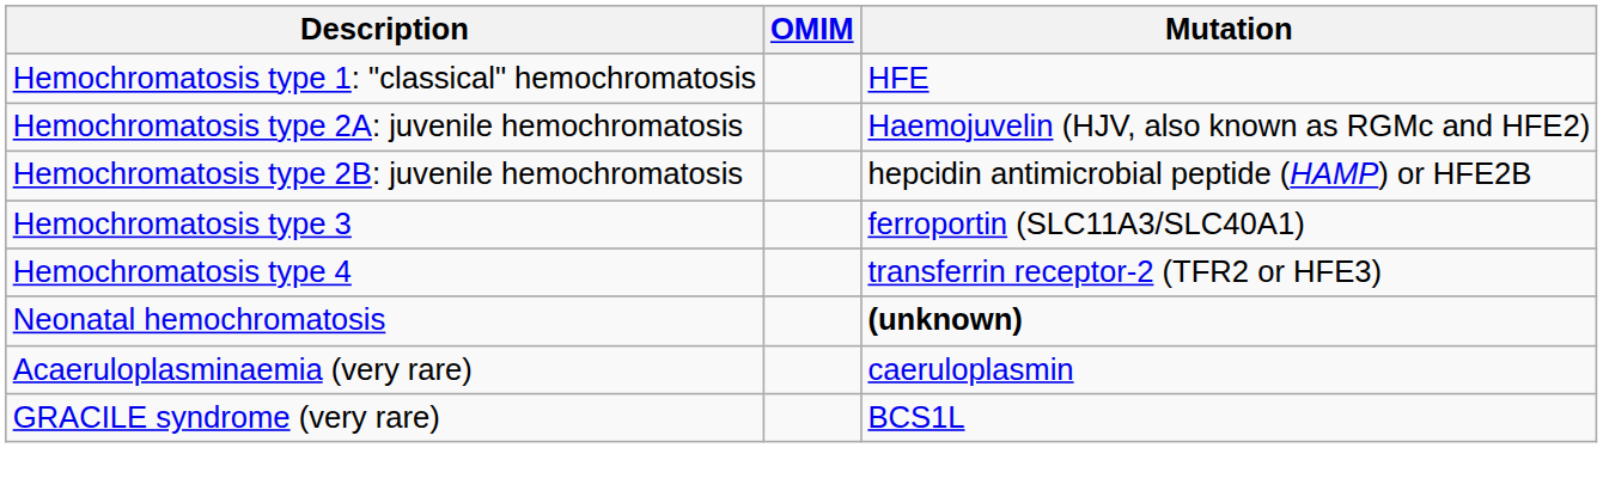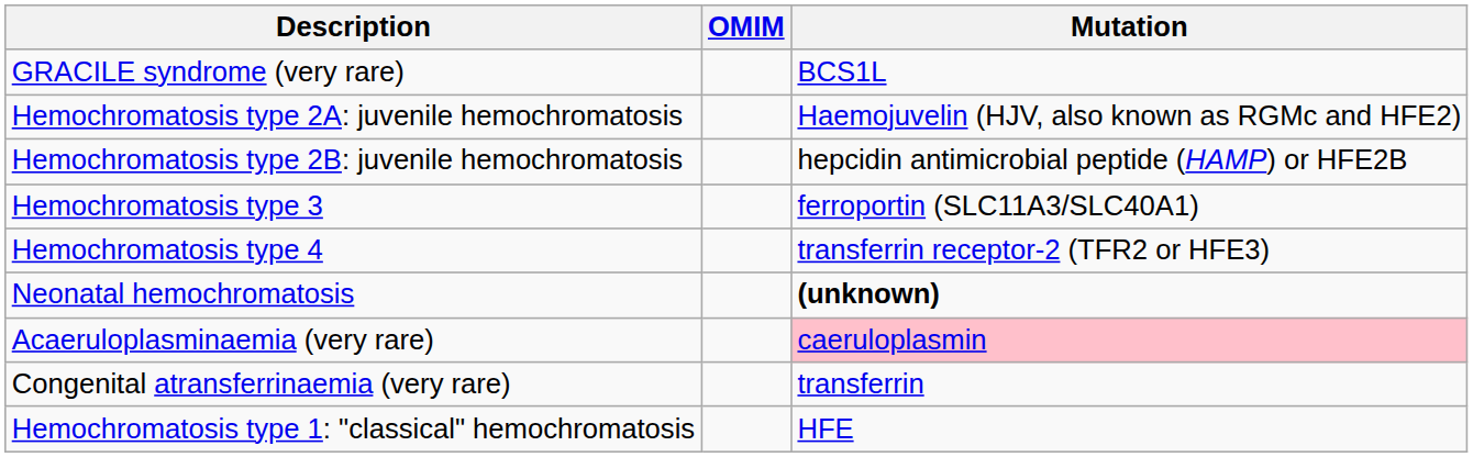 <table class="wikitable">
 <tr>
 <th>Description</th>
 <th><a href='#'>OMIM</a></th>
 <th>Mutation</th>
 </tr>
 <tr>
-<td><a href='#'>Hemochromatosis type 1</a>: "classical" hemochromatosis</td>
+<td><a href='#'>GRACILE syndrome</a> (very rare)</td>
 <td></td>
-<td><a href='#'>HFE</a></td>
+<td><a href='#'>BCS1L</a></td>
 </tr>
 <tr>
 <td><a href='#'>Hemochromatosis type 2A</a>: juvenile hemochromatosis</td>
 <td></td>
 <td><a href='#'>Haemojuvelin</a> (HJV, also known as RGMc and HFE2)</td>
 </tr>
 <tr>
 <td><a href='#'>Hemochromatosis type 2B</a>: juvenile hemochromatosis</td>
 <td></td>
 <td>hepcidin antimicrobial peptide (<em><a href='#'>HAMP</a></em>) or HFE2B</td>
 </tr>
 <tr>
 <td><a href='#'>Hemochromatosis type 3</a></td>
 <td></td>
 <td><a href='#'>ferroportin</a> (SLC11A3/SLC40A1)</td>
 </tr>
 <tr>
 <td><a href='#'>Hemochromatosis type 4</a></td>
 <td></td>
 <td><a href='#'>transferrin receptor-2</a> (TFR2 or HFE3)</td>
 </tr>
 <tr>
 <td><a href='#'>Neonatal hemochromatosis</a></td>
 <td></td>
 <td><strong>(unknown)</strong></td>
 </tr>
 <tr>
 <td><a href='#'>Acaeruloplasminaemia</a> (very rare)</td>
 <td></td>
-<td><a href='#'>caeruloplasmin</a></td>
+<td style="background: pink;"><a href='#'>caeruloplasmin</a></td>
 </tr>
 <tr>
-<td><a href='#'>GRACILE syndrome</a> (very rare)</td>
+<td>Congenital <a href='#'>atransferrinaemia</a> (very rare)</td>
 <td></td>
-<td><a href='#'>BCS1L</a></td>
+<td><a href='#'>transferrin</a></td>
+</tr>
+<tr>
+<td><a href='#'>Hemochromatosis type 1</a>: "classical" hemochromatosis</td>
+<td></td>
+<td><a href='#'>HFE</a></td>
 </tr>
 </table>
